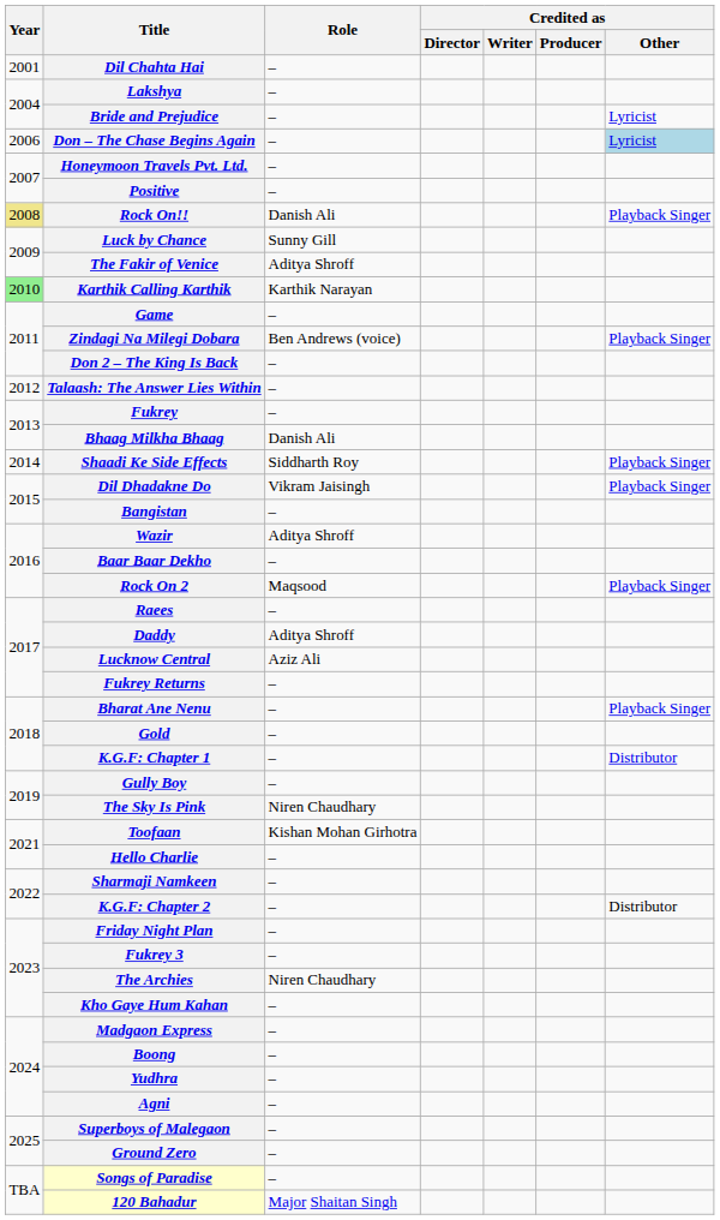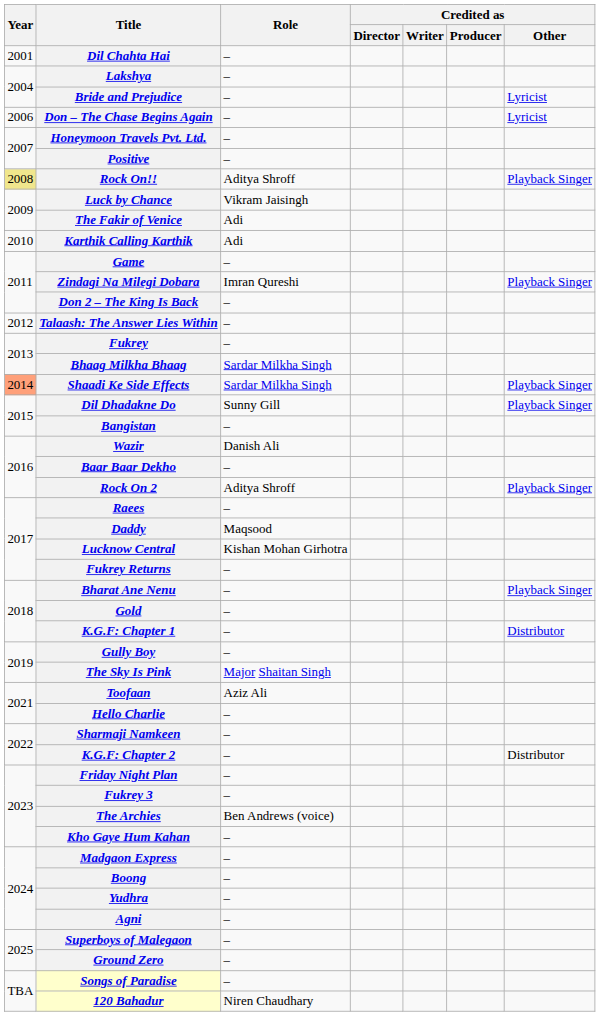 <table class="wikitable">
 <tr>
 <th rowspan="2">Year</th>
 <th rowspan="2">Title</th>
 <th rowspan="2">Role</th>
 <th colspan="4">Credited as</th>
 </tr>
 <tr>
 <th>Director</th>
 <th>Writer</th>
 <th>Producer</th>
 <th>Other</th>
 </tr>
 <tr>
 <td>2001</td>
 <th align="left"><strong><em><a href='#'>Dil Chahta Hai</a></em></strong></th>
 <td>–</td>
 <td></td>
 <td></td>
 <td></td>
 <td></td>
 </tr>
 <tr>
 <td rowspan="2">2004</td>
 <th align="left"><em><a href='#'>Lakshya</a></em></th>
 <td>–</td>
 <td></td>
 <td></td>
 <td></td>
 <td></td>
 </tr>
 <tr>
 <th align="left"><em><a href='#'>Bride and Prejudice</a></em></th>
 <td>–</td>
 <td></td>
 <td></td>
 <td></td>
 <td><a href='#'>Lyricist</a></td>
 </tr>
 <tr>
 <td>2006</td>
 <th align="left"><em><a href='#'>Don – The Chase Begins Again</a></em></th>
 <td>–</td>
 <td></td>
 <td></td>
 <td></td>
-<td style="background: lightblue;"><a href='#'>Lyricist</a></td>
+<td><a href='#'>Lyricist</a></td>
 </tr>
 <tr>
 <td rowspan="2">2007</td>
 <th align="left"><em><a href='#'>Honeymoon Travels Pvt. Ltd.</a></em></th>
 <td>–</td>
 <td></td>
 <td></td>
 <td></td>
 <td></td>
 </tr>
 <tr>
 <th align="left"><em><a href='#'>Positive</a></em></th>
 <td>–</td>
 <td></td>
 <td></td>
 <td></td>
 <td></td>
 </tr>
 <tr>
 <td style="background: khaki;">2008</td>
 <th align="left"><em><a href='#'>Rock On&excl;!</a></em></th>
-<td>Danish Ali</td>
+<td>Aditya Shroff</td>
 <td></td>
 <td></td>
 <td></td>
 <td><a href='#'>Playback Singer</a></td>
 </tr>
 <tr>
 <td rowspan="2">2009</td>
 <th align="left"><em><a href='#'>Luck by Chance</a></em></th>
-<td>Sunny Gill</td>
+<td>Vikram Jaisingh</td>
 <td></td>
 <td></td>
 <td></td>
 <td></td>
 </tr>
 <tr>
 <th align="left"><em><a href='#'>The Fakir of Venice</a></em></th>
-<td>Aditya Shroff</td>
+<td>Adi</td>
 <td></td>
 <td></td>
 <td></td>
 <td></td>
 </tr>
 <tr>
-<td style="background: lightgreen;">2010</td>
+<td>2010</td>
 <th align="left"><em><a href='#'>Karthik Calling Karthik</a></em></th>
-<td>Karthik Narayan</td>
+<td>Adi</td>
 <td></td>
 <td></td>
 <td></td>
 <td></td>
 </tr>
 <tr>
 <td rowspan="3">2011</td>
 <th align="left"><em><a href='#'>Game</a></em></th>
 <td>–</td>
 <td></td>
 <td></td>
 <td></td>
 <td></td>
 </tr>
 <tr>
 <th align="left"><em><a href='#'>Zindagi Na Milegi Dobara</a></em></th>
-<td>Ben Andrews (voice)</td>
+<td>Imran Qureshi</td>
 <td></td>
 <td></td>
 <td></td>
 <td><a href='#'>Playback Singer</a></td>
 </tr>
 <tr>
 <th align="left"><em><a href='#'>Don 2 – The King Is Back</a></em></th>
 <td>–</td>
 <td></td>
 <td></td>
 <td></td>
 <td></td>
 </tr>
 <tr>
 <td>2012</td>
 <th align="left"><em><a href='#'>Talaash: The Answer Lies Within</a></em></th>
 <td>–</td>
 <td></td>
 <td></td>
 <td></td>
 <td></td>
 </tr>
 <tr>
 <td rowspan="2">2013</td>
 <th align="left"><em><a href='#'>Fukrey</a></em></th>
 <td>–</td>
 <td></td>
 <td></td>
 <td></td>
 <td></td>
 </tr>
 <tr>
 <th align="left"><em><a href='#'>Bhaag Milkha Bhaag</a></em></th>
-<td>Danish Ali</td>
+<td><a href='#'>Sardar Milkha Singh</a></td>
 <td></td>
 <td></td>
 <td></td>
 <td></td>
 </tr>
 <tr>
-<td>2014</td>
+<td style="background: lightsalmon;">2014</td>
 <th align="left"><em><a href='#'>Shaadi Ke Side Effects</a></em></th>
-<td>Siddharth Roy</td>
+<td><a href='#'>Sardar Milkha Singh</a></td>
 <td></td>
 <td></td>
 <td></td>
 <td><a href='#'>Playback Singer</a></td>
 </tr>
 <tr>
 <td rowspan="2">2015</td>
 <th align="left"><em><a href='#'>Dil Dhadakne Do</a></em></th>
-<td>Vikram Jaisingh</td>
+<td>Sunny Gill</td>
 <td></td>
 <td></td>
 <td></td>
 <td><a href='#'>Playback Singer</a></td>
 </tr>
 <tr>
 <th align="left"><em><a href='#'>Bangistan</a></em></th>
 <td>–</td>
 <td></td>
 <td></td>
 <td></td>
 <td></td>
 </tr>
 <tr>
 <td rowspan="3">2016</td>
 <th align="left"><em><a href='#'>Wazir</a></em></th>
-<td>Aditya Shroff</td>
+<td>Danish Ali</td>
 <td></td>
 <td></td>
 <td></td>
 <td></td>
 </tr>
 <tr>
 <th align="left"><em><a href='#'>Baar Baar Dekho</a></em></th>
 <td>–</td>
 <td></td>
 <td></td>
 <td></td>
 <td></td>
 </tr>
 <tr>
 <th align="left"><em><a href='#'>Rock On 2</a></em></th>
-<td>Maqsood</td>
+<td>Aditya Shroff</td>
 <td></td>
 <td></td>
 <td></td>
 <td><a href='#'>Playback Singer</a></td>
 </tr>
 <tr>
 <td rowspan="4">2017</td>
 <th align="left"><em><a href='#'>Raees</a></em></th>
 <td>–</td>
 <td></td>
 <td></td>
 <td></td>
 <td></td>
 </tr>
 <tr>
 <th align="left"><em><a href='#'>Daddy</a></em></th>
-<td>Aditya Shroff</td>
+<td>Maqsood</td>
 <td></td>
 <td></td>
 <td></td>
 <td></td>
 </tr>
 <tr>
 <th align="left"><em><a href='#'>Lucknow Central</a></em></th>
-<td>Aziz Ali</td>
+<td>Kishan Mohan Girhotra</td>
 <td></td>
 <td></td>
 <td></td>
 <td></td>
 </tr>
 <tr>
 <th align="left"><em><a href='#'>Fukrey Returns</a></em></th>
 <td>–</td>
 <td></td>
 <td></td>
 <td></td>
 <td></td>
 </tr>
 <tr>
 <td rowspan="3">2018</td>
 <th align="left"><em><a href='#'>Bharat Ane Nenu</a></em></th>
 <td>–</td>
 <td></td>
 <td></td>
 <td></td>
 <td><a href='#'>Playback Singer</a></td>
 </tr>
 <tr>
 <th align="left"><em><a href='#'>Gold</a></em></th>
 <td>–</td>
 <td></td>
 <td></td>
 <td></td>
 <td></td>
 </tr>
 <tr>
 <th align="left"><em><a href='#'>K.G.F: Chapter 1</a></em></th>
 <td>–</td>
 <td></td>
 <td></td>
 <td></td>
 <td><a href='#'>Distributor</a></td>
 </tr>
 <tr>
 <td rowspan="2">2019</td>
 <th align="left"><em><a href='#'>Gully Boy</a></em></th>
 <td>–</td>
 <td></td>
 <td></td>
 <td></td>
 <td></td>
 </tr>
 <tr>
 <th align="left"><em><a href='#'>The Sky Is Pink</a></em></th>
-<td>Niren Chaudhary</td>
+<td><a href='#'>Major</a> <a href='#'>Shaitan Singh</a></td>
 <td></td>
 <td></td>
 <td></td>
 <td></td>
 </tr>
 <tr>
 <td rowspan="2">2021</td>
 <th align="left"><em><a href='#'>Toofaan</a></em></th>
-<td>Kishan Mohan Girhotra</td>
+<td>Aziz Ali</td>
 <td></td>
 <td></td>
 <td></td>
 <td></td>
 </tr>
 <tr>
 <th><em><a href='#'>Hello Charlie</a></em></th>
 <td>–</td>
 <td></td>
 <td></td>
 <td></td>
 <td></td>
 </tr>
 <tr>
 <td rowspan="2">2022</td>
 <th align="left"><em><a href='#'>Sharmaji Namkeen</a></em></th>
 <td>–</td>
 <td></td>
 <td></td>
 <td></td>
 <td></td>
 </tr>
 <tr>
 <th align="left"><em><a href='#'>K.G.F: Chapter 2</a></em></th>
 <td>–</td>
 <td></td>
 <td></td>
 <td></td>
 <td>Distributor</td>
 </tr>
 <tr>
 <td rowspan="4">2023</td>
 <th align="left"><em><a href='#'>Friday Night Plan</a></em></th>
 <td>–</td>
 <td></td>
 <td></td>
 <td></td>
 <td></td>
 </tr>
 <tr>
 <th><em><a href='#'>Fukrey 3</a></em></th>
 <td>–</td>
 <td></td>
 <td></td>
 <td></td>
 <td></td>
 </tr>
 <tr>
 <th><em><a href='#'>The Archies</a></em></th>
-<td>Niren Chaudhary</td>
+<td>Ben Andrews (voice)</td>
 <td></td>
 <td></td>
 <td></td>
 <td></td>
 </tr>
 <tr>
 <th><em><a href='#'>Kho Gaye Hum Kahan</a></em></th>
 <td>–</td>
 <td></td>
 <td></td>
 <td></td>
 <td></td>
 </tr>
 <tr>
 <td rowspan="4">2024</td>
 <th><em><a href='#'>Madgaon Express</a></em></th>
 <td>–</td>
 <td></td>
 <td></td>
 <td></td>
 <td></td>
 </tr>
 <tr>
 <th><em><a href='#'>Boong</a></em></th>
 <td>–</td>
 <td></td>
 <td></td>
 <td></td>
 <td></td>
 </tr>
 <tr>
 <th><em><a href='#'>Yudhra</a></em></th>
 <td>–</td>
 <td></td>
 <td></td>
 <td></td>
 <td></td>
 </tr>
 <tr>
 <th><a href='#'><em>Agni</em></a></th>
 <td>–</td>
 <td></td>
 <td></td>
 <td></td>
 <td></td>
 </tr>
 <tr>
 <td rowspan="2">2025</td>
 <th><em><a href='#'>Superboys of Malegaon</a></em></th>
 <td>–</td>
 <td></td>
 <td></td>
 <td></td>
 <td></td>
 </tr>
 <tr>
 <th><em><a href='#'>Ground Zero</a></em> </th>
 <td>–</td>
 <td></td>
 <td></td>
 <td></td>
 <td></td>
 </tr>
 <tr>
 <td rowspan="2">TBA</td>
 <th style="background:#ffc;"><em><a href='#'>Songs of Paradise</a></em></th>
 <td>–</td>
 <td></td>
 <td></td>
 <td></td>
 <td></td>
 </tr>
 <tr>
 <th style="background:#ffc;"><em><a href='#'>120 Bahadur</a></em> </th>
-<td><a href='#'>Major</a> <a href='#'>Shaitan Singh</a></td>
+<td>Niren Chaudhary</td>
 <td></td>
 <td></td>
 <td></td>
 <td></td>
 </tr>
 </table>
